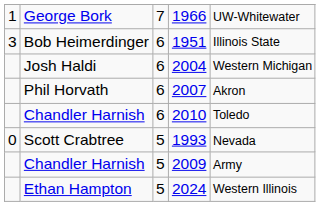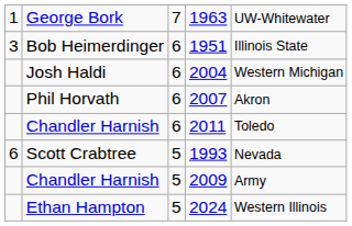 <table class="wikitable">
 <tr>
 </tr>
 <tr>
 <td>1</td>
 <td><a href='#'>George Bork</a></td>
 <td>7</td>
-<td><a href='#'>1966</a></td>
+<td><a href='#'>1963</a></td>
 <td style="font-size:80%;">UW-Whitewater</td>
 </tr>
 <tr>
 <td>3</td>
 <td>Bob Heimerdinger</td>
 <td>6</td>
 <td><a href='#'>1951</a></td>
 <td style="font-size:80%;">Illinois State</td>
 </tr>
 <tr>
 <td></td>
 <td>Josh Haldi</td>
 <td>6</td>
 <td><a href='#'>2004</a></td>
 <td style="font-size:80%;">Western Michigan</td>
 </tr>
 <tr>
 <td></td>
 <td>Phil Horvath</td>
 <td>6</td>
 <td><a href='#'>2007</a></td>
 <td style="font-size:80%;">Akron</td>
 </tr>
 <tr>
 <td></td>
 <td><a href='#'>Chandler Harnish</a></td>
 <td>6</td>
-<td><a href='#'>2010</a></td>
+<td><a href='#'>2011</a></td>
 <td style="font-size:80%;">Toledo</td>
 </tr>
 <tr>
-<td>0</td>
+<td>6</td>
 <td>Scott Crabtree</td>
 <td>5</td>
 <td><a href='#'>1993</a></td>
 <td style="font-size:80%;">Nevada</td>
 </tr>
 <tr>
 <td></td>
 <td><a href='#'>Chandler Harnish</a></td>
 <td>5</td>
 <td><a href='#'>2009</a></td>
 <td style="font-size:80%;">Army</td>
 </tr>
 <tr>
 <td></td>
 <td><a href='#'>Ethan Hampton</a></td>
 <td>5</td>
 <td><a href='#'>2024</a></td>
 <td style="font-size:80%;">Western Illinois</td>
 </tr>
 </table>
